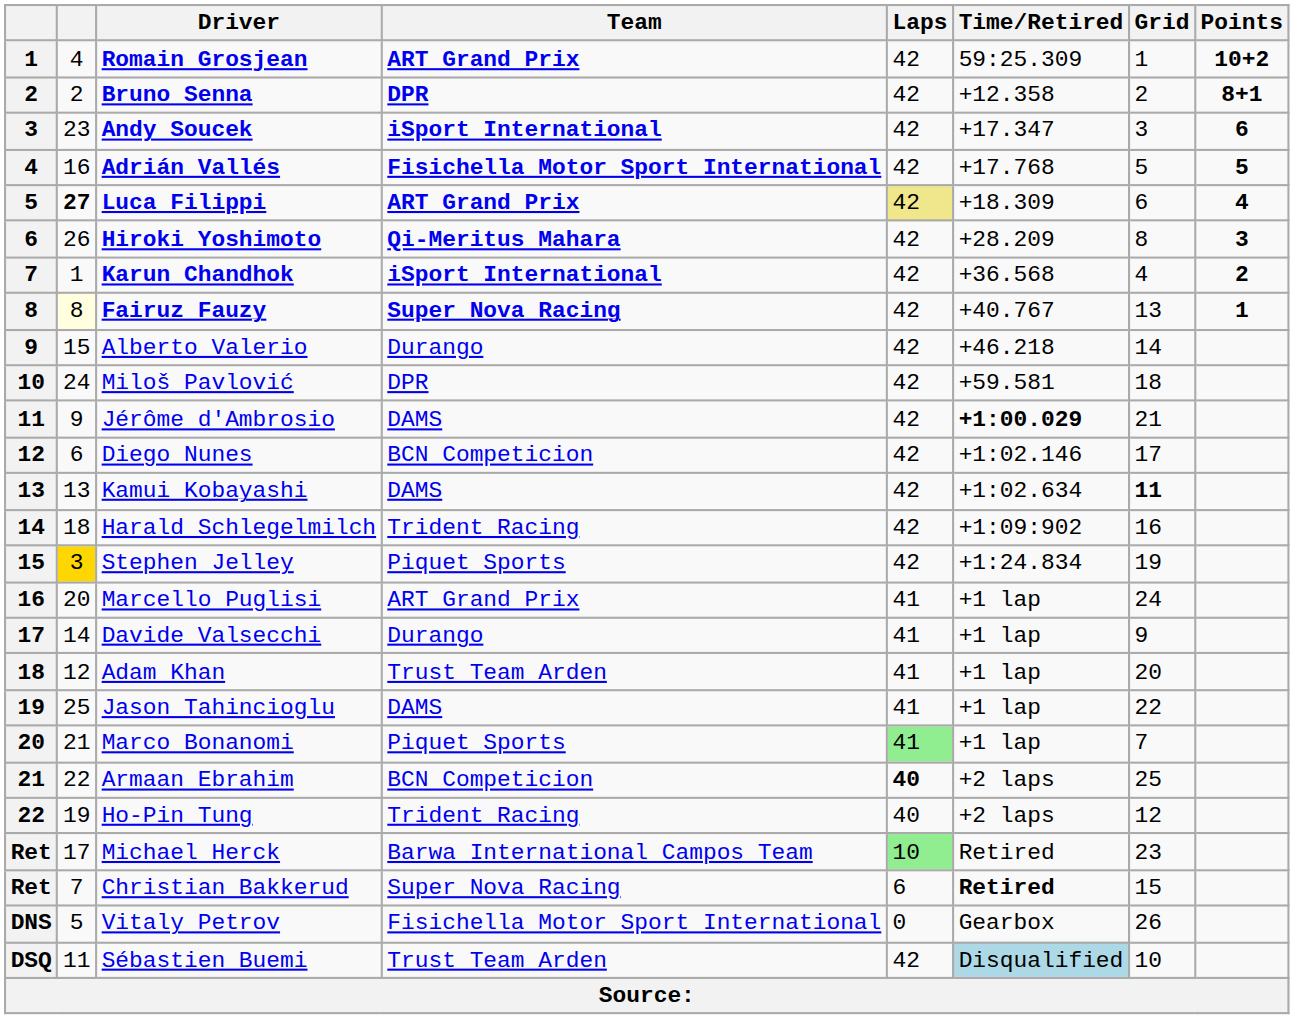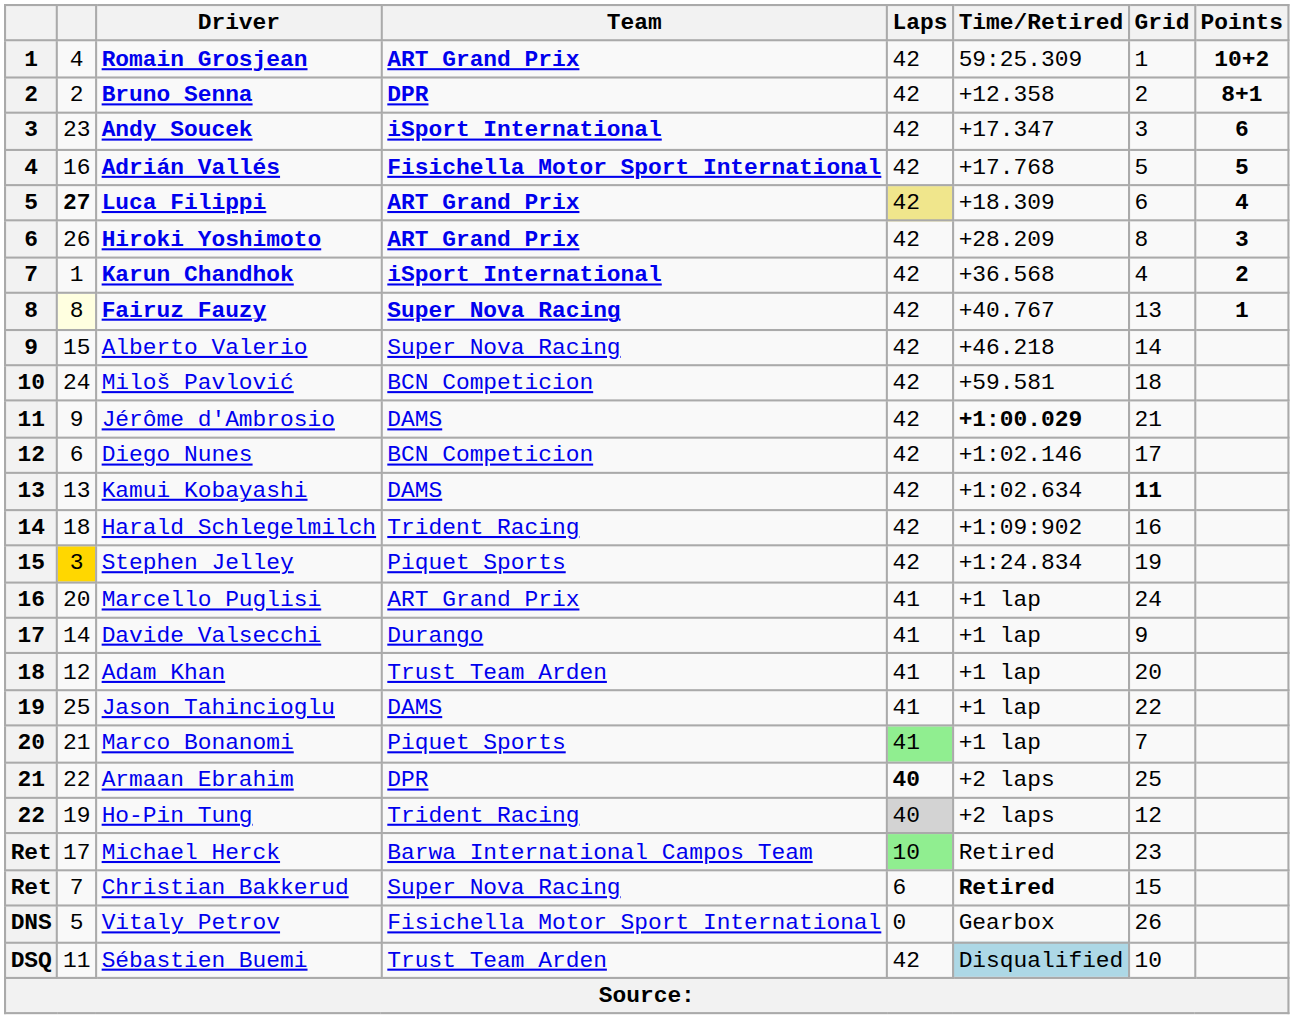 <table class="wikitable" style="font-size: 85%">
 <tr>
 <th></th>
 <th></th>
 <th>Driver</th>
 <th>Team</th>
 <th>Laps</th>
 <th>Time/Retired</th>
 <th>Grid</th>
 <th>Points</th>
 </tr>
 <tr>
 <th>1</th>
 <td align="center">4</td>
 <td> <strong><a href='#'>Romain Grosjean</a></strong></td>
 <td><strong><a href='#'>ART Grand Prix</a></strong></td>
 <td>42</td>
 <td>59:25.309</td>
 <td>1</td>
 <td align="center"><strong>10+2</strong></td>
 </tr>
 <tr>
 <th>2</th>
 <td align="center">2</td>
 <td> <strong><a href='#'>Bruno Senna</a></strong></td>
 <td><strong><a href='#'>DPR</a></strong></td>
 <td>42</td>
 <td>+12.358</td>
 <td>2</td>
 <td align="center"><strong>8+1</strong></td>
 </tr>
 <tr>
 <th>3</th>
 <td align="center">23</td>
 <td> <strong><a href='#'>Andy Soucek</a></strong></td>
 <td><strong><a href='#'>iSport International</a></strong></td>
 <td>42</td>
 <td>+17.347</td>
 <td>3</td>
 <td align="center"><strong>6</strong></td>
 </tr>
 <tr>
 <th>4</th>
 <td align="center">16</td>
 <td> <strong><a href='#'>Adrián Vallés</a></strong></td>
 <td><strong><a href='#'>Fisichella Motor Sport International</a></strong></td>
 <td>42</td>
 <td>+17.768</td>
 <td>5</td>
 <td align="center"><strong>5</strong></td>
 </tr>
 <tr>
 <th>5</th>
 <td align="center"><strong>27</strong></td>
 <td> <strong><a href='#'>Luca Filippi</a></strong></td>
 <td><strong><a href='#'>ART Grand Prix</a></strong></td>
 <td style="background: khaki;">42</td>
 <td>+18.309</td>
 <td>6</td>
 <td align="center"><strong>4</strong></td>
 </tr>
 <tr>
 <th>6</th>
 <td align="center">26</td>
 <td> <strong><a href='#'>Hiroki Yoshimoto</a></strong></td>
-<td><strong><a href='#'>Qi-Meritus Mahara</a></strong></td>
+<td><strong><a href='#'>ART Grand Prix</a></strong></td>
 <td>42</td>
 <td>+28.209</td>
 <td>8</td>
 <td align="center"><strong>3</strong></td>
 </tr>
 <tr>
 <th>7</th>
 <td align="center">1</td>
 <td> <strong><a href='#'>Karun Chandhok</a></strong></td>
 <td><strong><a href='#'>iSport International</a></strong></td>
 <td>42</td>
 <td>+36.568</td>
 <td>4</td>
 <td align="center"><strong>2</strong></td>
 </tr>
 <tr>
 <th>8</th>
 <td align="center" style="background: lightyellow;">8</td>
 <td> <strong><a href='#'>Fairuz Fauzy</a></strong></td>
 <td><strong><a href='#'>Super Nova Racing</a></strong></td>
 <td>42</td>
 <td>+40.767</td>
 <td>13</td>
 <td align="center"><strong>1</strong></td>
 </tr>
 <tr>
 <th>9</th>
 <td align="center">15</td>
 <td> <a href='#'>Alberto Valerio</a></td>
-<td><a href='#'>Durango</a></td>
+<td><a href='#'>Super Nova Racing</a></td>
 <td>42</td>
 <td>+46.218</td>
 <td>14</td>
 <td></td>
 </tr>
 <tr>
 <th>10</th>
 <td align="center">24</td>
 <td> <a href='#'>Miloš Pavlović</a></td>
-<td><a href='#'>DPR</a></td>
+<td><a href='#'>BCN Competicion</a></td>
 <td>42</td>
 <td>+59.581</td>
 <td>18</td>
 <td></td>
 </tr>
 <tr>
 <th>11</th>
 <td align="center">9</td>
 <td> <a href='#'>Jérôme d'Ambrosio</a></td>
 <td><a href='#'>DAMS</a></td>
 <td>42</td>
 <td><strong>+1:00.029</strong></td>
 <td>21</td>
 <td></td>
 </tr>
 <tr>
 <th>12</th>
 <td align="center">6</td>
 <td> <a href='#'>Diego Nunes</a></td>
 <td><a href='#'>BCN Competicion</a></td>
 <td>42</td>
 <td>+1:02.146</td>
 <td>17</td>
 <td></td>
 </tr>
 <tr>
 <th>13</th>
 <td align="center">13</td>
 <td> <a href='#'>Kamui Kobayashi</a></td>
 <td><a href='#'>DAMS</a></td>
 <td>42</td>
 <td>+1:02.634</td>
 <td><strong>11</strong></td>
 <td></td>
 </tr>
 <tr>
 <th>14</th>
 <td align="center">18</td>
 <td> <a href='#'>Harald Schlegelmilch</a></td>
 <td><a href='#'>Trident Racing</a></td>
 <td>42</td>
 <td>+1:09:902</td>
 <td>16</td>
 <td></td>
 </tr>
 <tr>
 <th>15</th>
 <td align="center" style="background: gold;">3</td>
 <td> <a href='#'>Stephen Jelley</a></td>
 <td><a href='#'>Piquet Sports</a></td>
 <td>42</td>
 <td>+1:24.834</td>
 <td>19</td>
 <td></td>
 </tr>
 <tr>
 <th>16</th>
 <td align="center">20</td>
 <td> <a href='#'>Marcello Puglisi</a></td>
 <td><a href='#'>ART Grand Prix</a></td>
 <td>41</td>
 <td>+1 lap</td>
 <td>24</td>
 <td></td>
 </tr>
 <tr>
 <th>17</th>
 <td align="center">14</td>
 <td> <a href='#'>Davide Valsecchi</a></td>
 <td><a href='#'>Durango</a></td>
 <td>41</td>
 <td>+1 lap</td>
 <td>9</td>
 <td></td>
 </tr>
 <tr>
 <th>18</th>
 <td align="center">12</td>
 <td> <a href='#'>Adam Khan</a></td>
 <td><a href='#'>Trust Team Arden</a></td>
 <td>41</td>
 <td>+1 lap</td>
 <td>20</td>
 <td></td>
 </tr>
 <tr>
 <th>19</th>
 <td align="center">25</td>
 <td> <a href='#'>Jason Tahincioglu</a></td>
 <td><a href='#'>DAMS</a></td>
 <td>41</td>
 <td>+1 lap</td>
 <td>22</td>
 <td></td>
 </tr>
 <tr>
 <th>20</th>
 <td align="center">21</td>
 <td> <a href='#'>Marco Bonanomi</a></td>
 <td><a href='#'>Piquet Sports</a></td>
 <td style="background: lightgreen;">41</td>
 <td>+1 lap</td>
 <td>7</td>
 <td></td>
 </tr>
 <tr>
 <th>21</th>
 <td align="center">22</td>
 <td> <a href='#'>Armaan Ebrahim</a></td>
-<td><a href='#'>BCN Competicion</a></td>
+<td><a href='#'>DPR</a></td>
 <td><strong>40</strong></td>
 <td>+2 laps</td>
 <td>25</td>
 <td></td>
 </tr>
 <tr>
 <th>22</th>
 <td align="center">19</td>
 <td> <a href='#'>Ho-Pin Tung</a></td>
 <td><a href='#'>Trident Racing</a></td>
-<td>40</td>
+<td style="background: lightgrey;">40</td>
 <td>+2 laps</td>
 <td>12</td>
 <td></td>
 </tr>
 <tr>
 <th>Ret</th>
 <td align="center">17</td>
 <td> <a href='#'>Michael Herck</a></td>
 <td><a href='#'>Barwa International Campos Team</a></td>
 <td style="background: lightgreen;">10</td>
 <td>Retired</td>
 <td>23</td>
 <td></td>
 </tr>
 <tr>
 <th>Ret</th>
 <td align="center">7</td>
 <td> <a href='#'>Christian Bakkerud</a></td>
 <td><a href='#'>Super Nova Racing</a></td>
 <td>6</td>
 <td><strong>Retired</strong></td>
 <td>15</td>
 <td></td>
 </tr>
 <tr>
 <th>DNS</th>
 <td align="center">5</td>
 <td> <a href='#'>Vitaly Petrov</a></td>
 <td><a href='#'>Fisichella Motor Sport International</a></td>
 <td>0</td>
 <td>Gearbox</td>
 <td>26</td>
 <td></td>
 </tr>
 <tr>
 <th>DSQ</th>
 <td align="center">11</td>
 <td> <a href='#'>Sébastien Buemi</a></td>
 <td><a href='#'>Trust Team Arden</a></td>
 <td>42</td>
 <td style="background: lightblue;">Disqualified</td>
 <td>10</td>
 <td></td>
 </tr>
 <tr>
 <th colspan="8">Source:</th>
 </tr>
 </table>
